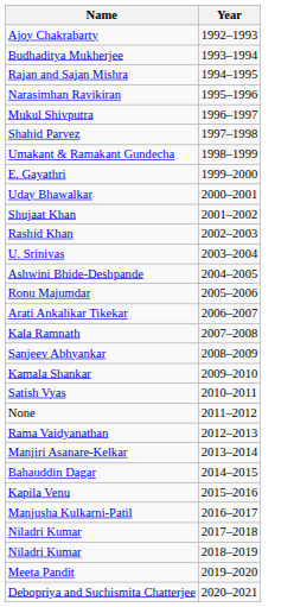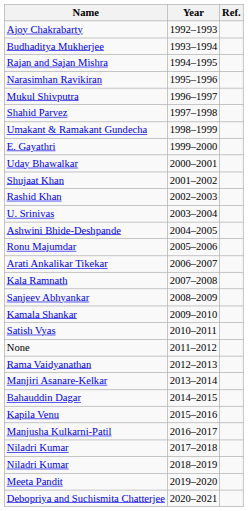 <table class="wikitable">
 <tr>
 <th>Name</th>
 <th>Year</th>
+<th>Ref.</th>
 </tr>
 <tr>
 <td><a href='#'>Ajoy Chakrabarty</a></td>
 <td>1992–1993</td>
+<td></td>
 </tr>
 <tr>
 <td><a href='#'>Budhaditya Mukherjee</a></td>
 <td>1993–1994</td>
+<td></td>
 </tr>
 <tr>
 <td><a href='#'>Rajan and Sajan Mishra</a></td>
 <td>1994–1995</td>
+<td></td>
 </tr>
 <tr>
 <td><a href='#'>Narasimhan Ravikiran</a></td>
 <td>1995–1996</td>
+<td></td>
 </tr>
 <tr>
 <td><a href='#'>Mukul Shivputra</a></td>
 <td>1996–1997</td>
+<td></td>
 </tr>
 <tr>
 <td><a href='#'>Shahid Parvez</a></td>
 <td>1997–1998</td>
+<td></td>
 </tr>
 <tr>
 <td><a href='#'>Umakant & Ramakant Gundecha</a></td>
 <td>1998–1999</td>
+<td></td>
 </tr>
 <tr>
 <td><a href='#'>E. Gayathri</a></td>
 <td>1999–2000</td>
+<td></td>
 </tr>
 <tr>
 <td><a href='#'>Uday Bhawalkar</a></td>
 <td>2000–2001</td>
+<td></td>
 </tr>
 <tr>
 <td><a href='#'>Shujaat Khan</a></td>
 <td>2001–2002</td>
+<td></td>
 </tr>
 <tr>
 <td><a href='#'>Rashid Khan</a></td>
 <td>2002–2003</td>
+<td></td>
 </tr>
 <tr>
 <td><a href='#'>U. Srinivas</a></td>
 <td>2003–2004</td>
+<td></td>
 </tr>
 <tr>
 <td><a href='#'>Ashwini Bhide-Deshpande</a></td>
 <td>2004–2005</td>
+<td></td>
 </tr>
 <tr>
 <td><a href='#'>Ronu Majumdar</a></td>
 <td>2005–2006</td>
+<td></td>
 </tr>
 <tr>
 <td><a href='#'>Arati Ankalikar Tikekar</a></td>
 <td>2006–2007</td>
+<td></td>
 </tr>
 <tr>
 <td><a href='#'>Kala Ramnath</a></td>
 <td>2007–2008</td>
+<td></td>
 </tr>
 <tr>
 <td><a href='#'>Sanjeev Abhyankar</a></td>
 <td>2008–2009</td>
+<td></td>
 </tr>
 <tr>
 <td><a href='#'>Kamala Shankar</a></td>
 <td>2009–2010</td>
+<td></td>
 </tr>
 <tr>
 <td><a href='#'>Satish Vyas</a></td>
 <td>2010–2011</td>
+<td></td>
 </tr>
 <tr>
 <td>None</td>
 <td>2011–2012</td>
+<td></td>
 </tr>
 <tr>
 <td><a href='#'>Rama Vaidyanathan</a></td>
 <td>2012–2013</td>
+<td></td>
 </tr>
 <tr>
 <td><a href='#'>Manjiri Asanare-Kelkar</a></td>
 <td>2013–2014</td>
+<td></td>
 </tr>
 <tr>
 <td><a href='#'>Bahauddin Dagar</a></td>
 <td>2014–2015</td>
+<td></td>
 </tr>
 <tr>
 <td><a href='#'>Kapila Venu</a></td>
 <td>2015–2016</td>
+<td></td>
 </tr>
 <tr>
 <td><a href='#'>Manjusha Kulkarni-Patil</a></td>
 <td>2016–2017</td>
+<td></td>
 </tr>
 <tr>
 <td><a href='#'>Niladri Kumar</a></td>
 <td>2017–2018</td>
+<td></td>
 </tr>
 <tr>
 <td><a href='#'>Niladri Kumar</a></td>
 <td>2018–2019</td>
+<td></td>
 </tr>
 <tr>
 <td><a href='#'>Meeta Pandit</a></td>
 <td>2019–2020</td>
+<td></td>
 </tr>
 <tr>
 <td><a href='#'>Debopriya and Suchismita Chatterjee</a></td>
 <td>2020–2021</td>
+<td></td>
 </tr>
 </table>
